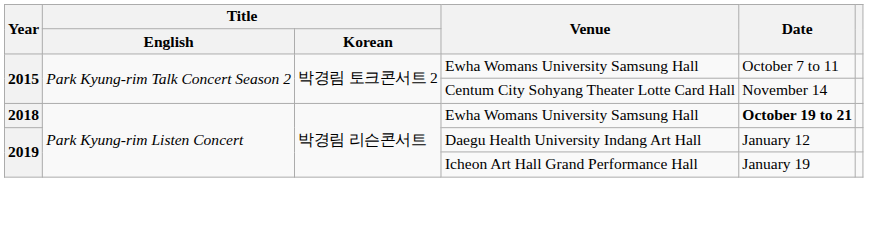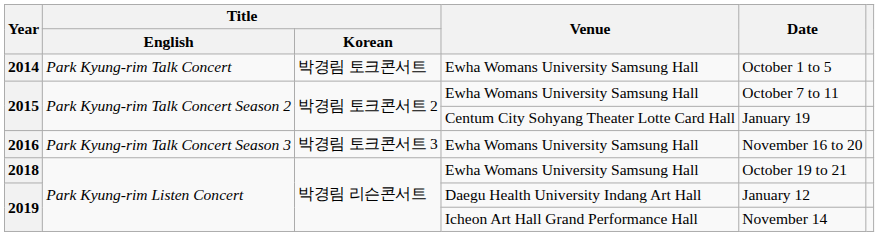 <table class="wikitable plainrowheaders">
 <tr>
 <th rowspan="2" scope="col">Year</th>
 <th colspan="2" scope="col">Title</th>
 <th rowspan="2">Venue</th>
 <th rowspan="2">Date</th>
 <th rowspan="2" scope="col" class="unsortable"></th>
 </tr>
 <tr>
 <th>English</th>
 <th>Korean</th>
 </tr>
 <tr>
+<th scope="row">2014</th>
+<td><em>Park Kyung-rim Talk Concert</em></td>
+<td>박경림 토크콘서트</td>
+<td>Ewha Womans University Samsung Hall</td>
+<td>October 1 to 5</td>
+<td></td>
+</tr>
+<tr>
 <th rowspan="2" scope="row">2015</th>
 <td rowspan="2"><em>Park Kyung-rim Talk Concert Season 2</em></td>
 <td rowspan="2">박경림 토크콘서트 2</td>
 <td>Ewha Womans University Samsung Hall</td>
 <td>October 7 to 11</td>
 <td></td>
 </tr>
 <tr>
 <td>Centum City Sohyang Theater Lotte Card Hall</td>
-<td>November 14</td>
+<td>January 19</td>
+<td></td>
+</tr>
+<tr>
+<th scope="row">2016</th>
+<td><em>Park Kyung-rim Talk Concert Season 3</em></td>
+<td>박경림 토크콘서트 3</td>
+<td>Ewha Womans University Samsung Hall</td>
+<td>November 16 to 20</td>
 <td></td>
 </tr>
 <tr>
 <th scope="row">2018</th>
 <td rowspan="3"><em>Park Kyung-rim Listen Concert</em></td>
 <td rowspan="3">박경림 리슨콘서트</td>
 <td>Ewha Womans University Samsung Hall</td>
-<td><strong>October 19 to 21</strong></td>
+<td>October 19 to 21</td>
 <td></td>
 </tr>
 <tr>
 <th rowspan="2" scope="row">2019</th>
 <td>Daegu Health University Indang Art Hall</td>
 <td>January 12</td>
 <td></td>
 </tr>
 <tr>
 <td>Icheon Art Hall Grand Performance Hall</td>
-<td>January 19</td>
+<td>November 14</td>
 <td></td>
 </tr>
 </table>
